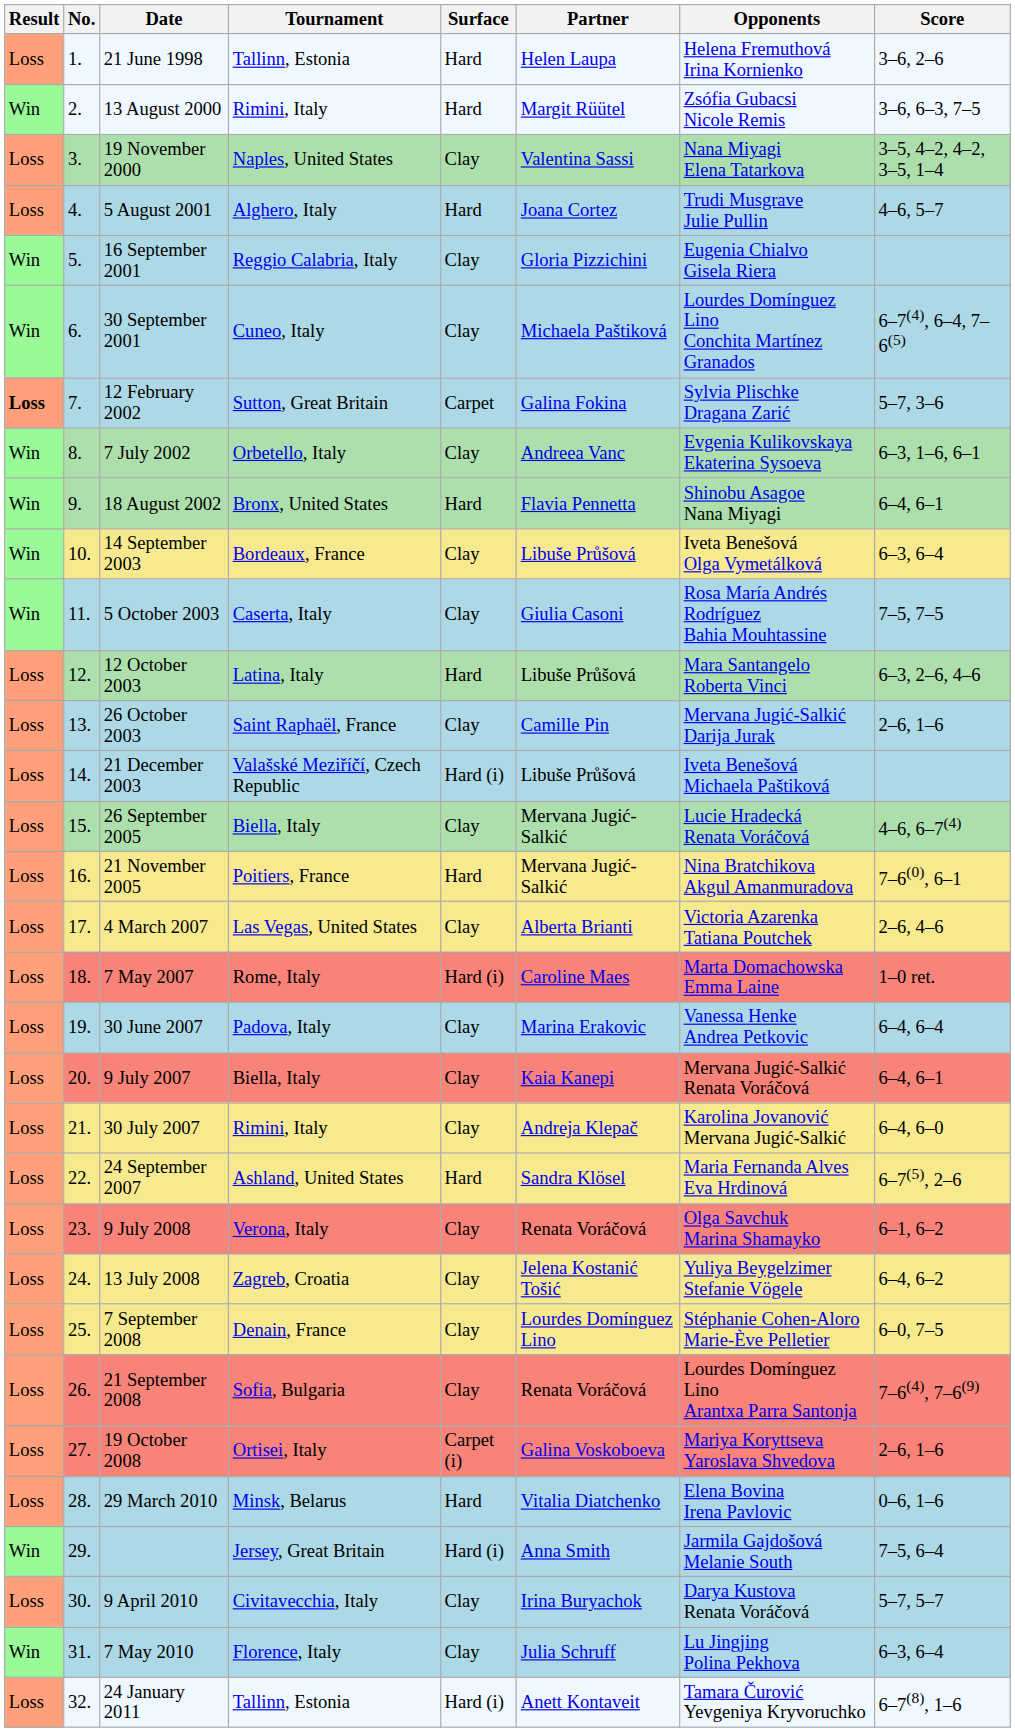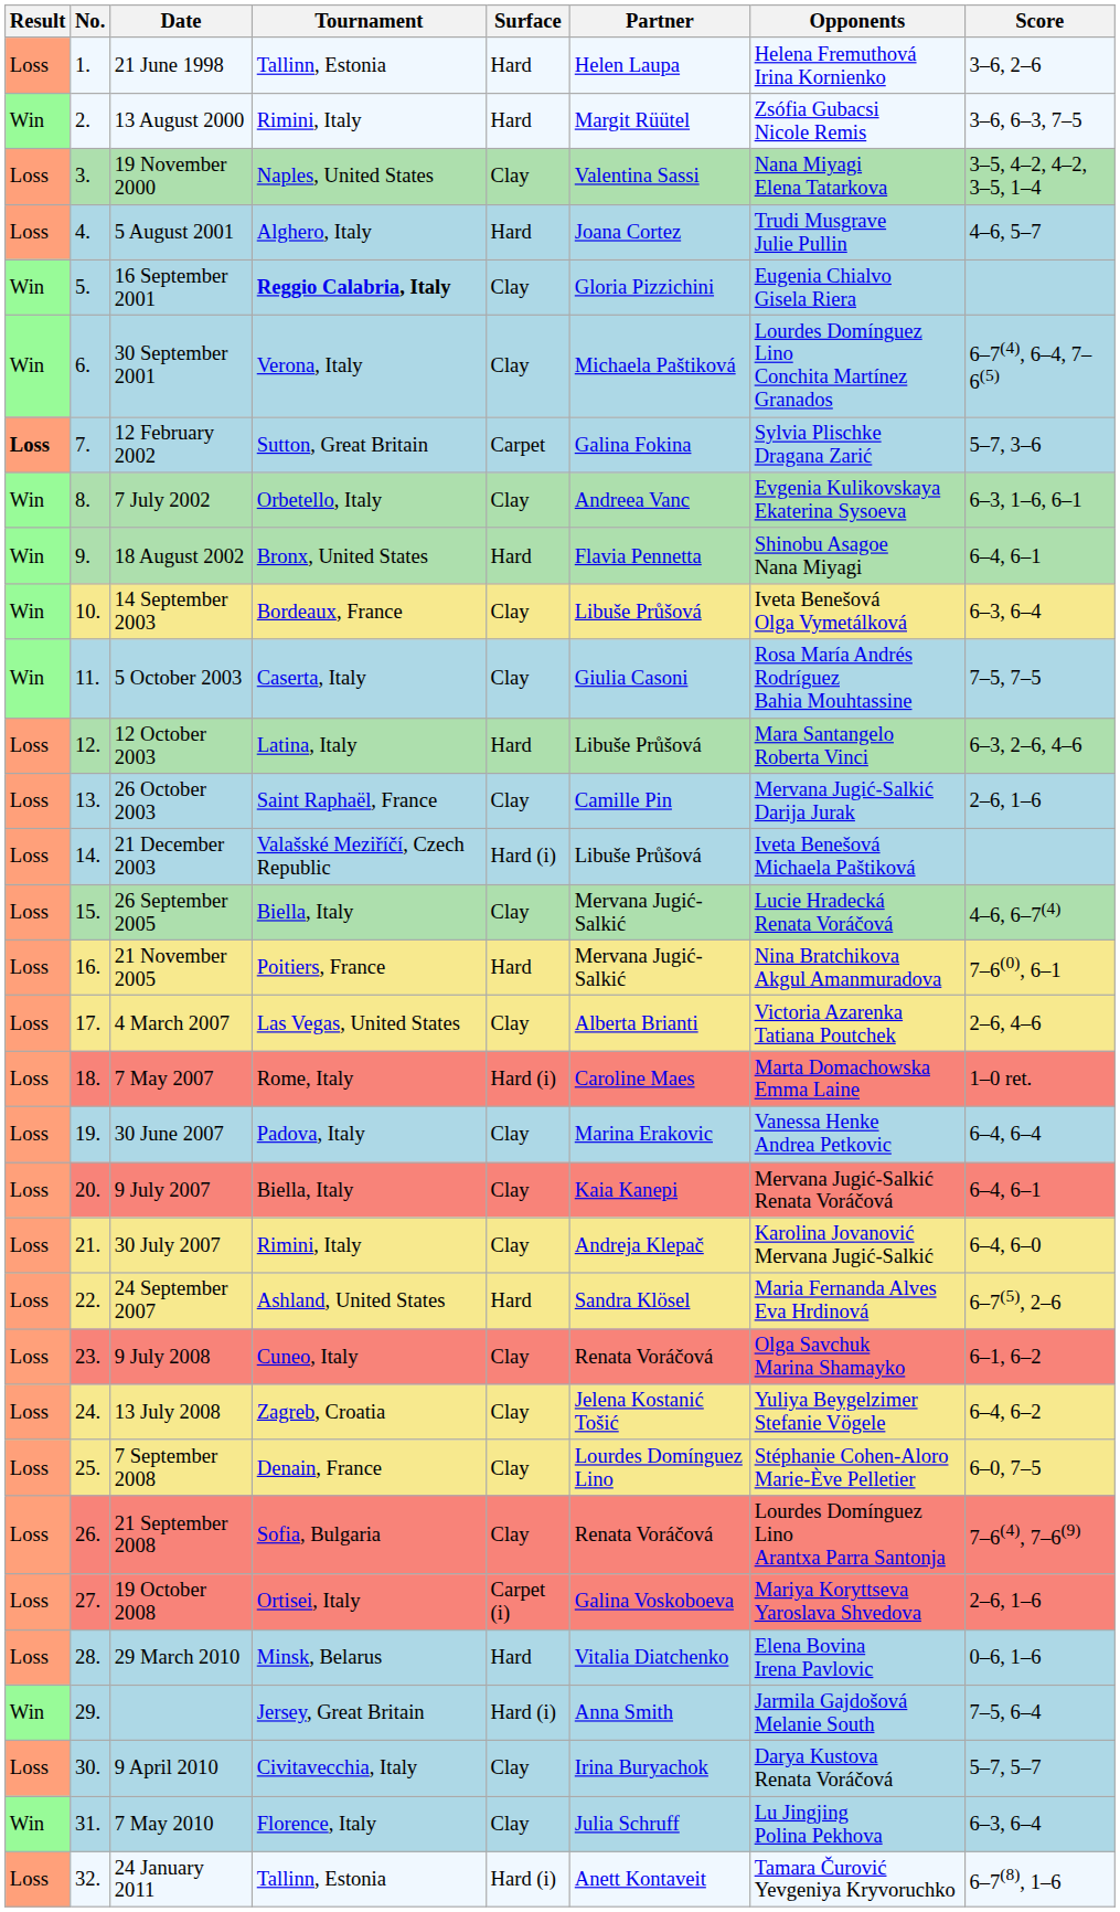 <table class="wikitable">
 <tr>
 <th>Result</th>
 <th>No.</th>
 <th>Date</th>
 <th>Tournament</th>
 <th>Surface</th>
 <th>Partner</th>
 <th>Opponents</th>
 <th>Score</th>
 </tr>
 <tr style="background:#f0f8ff;">
 <td style="background:#ffa07a;">Loss</td>
 <td>1.</td>
 <td>21 June 1998</td>
 <td><a href='#'>Tallinn</a>, Estonia</td>
 <td>Hard</td>
 <td> <a href='#'>Helen Laupa</a></td>
 <td> <a href='#'>Helena Fremuthová</a> <br>  <a href='#'>Irina Kornienko</a></td>
 <td>3–6, 2–6</td>
 </tr>
 <tr style="background:#f0f8ff;">
 <td style="background:#98fb98;">Win</td>
 <td>2.</td>
 <td>13 August 2000</td>
 <td><a href='#'>Rimini</a>, Italy</td>
 <td>Hard</td>
 <td> <a href='#'>Margit Rüütel</a></td>
 <td> <a href='#'>Zsófia Gubacsi</a> <br>  <a href='#'>Nicole Remis</a></td>
 <td>3–6, 6–3, 7–5</td>
 </tr>
 <tr style="background:#addfad;">
 <td style="background:#ffa07a;">Loss</td>
 <td>3.</td>
 <td>19 November 2000</td>
 <td><a href='#'>Naples</a>, United States</td>
 <td>Clay</td>
 <td> <a href='#'>Valentina Sassi</a></td>
 <td> <a href='#'>Nana Miyagi</a> <br>  <a href='#'>Elena Tatarkova</a></td>
 <td>3–5, 4–2, 4–2, 3–5, 1–4</td>
 </tr>
 <tr style="background:lightblue;">
 <td style="background:#ffa07a;">Loss</td>
 <td>4.</td>
 <td>5 August 2001</td>
 <td><a href='#'>Alghero</a>, Italy</td>
 <td>Hard</td>
 <td> <a href='#'>Joana Cortez</a></td>
 <td> <a href='#'>Trudi Musgrave</a> <br>  <a href='#'>Julie Pullin</a></td>
 <td>4–6, 5–7</td>
 </tr>
 <tr style="background:lightblue;">
 <td style="background:#98fb98;">Win</td>
 <td>5.</td>
 <td>16 September 2001</td>
-<td><a href='#'>Reggio Calabria</a>, Italy</td>
+<td><strong><a href='#'>Reggio Calabria</a>, Italy</strong></td>
 <td>Clay</td>
 <td> <a href='#'>Gloria Pizzichini</a></td>
 <td> <a href='#'>Eugenia Chialvo</a> <br>  <a href='#'>Gisela Riera</a></td>
 <td></td>
 </tr>
 <tr style="background:lightblue;">
 <td style="background:#98fb98;">Win</td>
 <td>6.</td>
 <td>30 September 2001</td>
-<td><a href='#'>Cuneo</a>, Italy</td>
+<td><a href='#'>Verona</a>, Italy</td>
 <td>Clay</td>
 <td> <a href='#'>Michaela Paštiková</a></td>
 <td> <a href='#'>Lourdes Domínguez Lino</a> <br>  <a href='#'>Conchita Martínez Granados</a></td>
 <td>6–7<sup>(4)</sup>, 6–4, 7–6<sup>(5)</sup></td>
 </tr>
 <tr style="background:lightblue;">
 <td style="background:#ffa07a;"><strong>Loss</strong></td>
 <td>7.</td>
 <td>12 February 2002</td>
 <td><a href='#'>Sutton</a>, Great Britain</td>
 <td>Carpet</td>
 <td> <a href='#'>Galina Fokina</a></td>
 <td> <a href='#'>Sylvia Plischke</a> <br>  <a href='#'>Dragana Zarić</a></td>
 <td>5–7, 3–6</td>
 </tr>
 <tr style="background:#addfad;">
 <td style="background:#98fb98;">Win</td>
 <td>8.</td>
 <td>7 July 2002</td>
 <td><a href='#'>Orbetello</a>, Italy</td>
 <td>Clay</td>
 <td> <a href='#'>Andreea Vanc</a></td>
 <td> <a href='#'>Evgenia Kulikovskaya</a> <br>  <a href='#'>Ekaterina Sysoeva</a></td>
 <td>6–3, 1–6, 6–1</td>
 </tr>
 <tr style="background:#addfad;">
 <td style="background:#98fb98;">Win</td>
 <td>9.</td>
 <td>18 August 2002</td>
 <td><a href='#'>Bronx</a>, United States</td>
 <td>Hard</td>
 <td> <a href='#'>Flavia Pennetta</a></td>
 <td> <a href='#'>Shinobu Asagoe</a> <br>  Nana Miyagi</td>
 <td>6–4, 6–1</td>
 </tr>
 <tr style="background:#f7e98e;">
 <td style="background:#98fb98;">Win</td>
 <td>10.</td>
 <td>14 September 2003</td>
 <td><a href='#'>Bordeaux</a>, France</td>
 <td>Clay</td>
 <td> <a href='#'>Libuše Průšová</a></td>
 <td> Iveta Benešová <br>  <a href='#'>Olga Vymetálková</a></td>
 <td>6–3, 6–4</td>
 </tr>
 <tr style="background:lightblue;">
 <td style="background:#98fb98;">Win</td>
 <td>11.</td>
 <td>5 October 2003</td>
 <td><a href='#'>Caserta</a>, Italy</td>
 <td>Clay</td>
 <td> <a href='#'>Giulia Casoni</a></td>
 <td> <a href='#'>Rosa María Andrés Rodríguez</a> <br>  <a href='#'>Bahia Mouhtassine</a></td>
 <td>7–5, 7–5</td>
 </tr>
 <tr style="background:#addfad;">
 <td style="background:#ffa07a;">Loss</td>
 <td>12.</td>
 <td>12 October 2003</td>
 <td><a href='#'>Latina</a>, Italy</td>
 <td>Hard</td>
 <td> Libuše Průšová</td>
 <td> <a href='#'>Mara Santangelo</a> <br>  <a href='#'>Roberta Vinci</a></td>
 <td>6–3, 2–6, 4–6</td>
 </tr>
 <tr style="background:lightblue;">
 <td style="background:#ffa07a;">Loss</td>
 <td>13.</td>
 <td>26 October 2003</td>
 <td><a href='#'>Saint Raphaël</a>, France</td>
 <td>Clay</td>
 <td> <a href='#'>Camille Pin</a></td>
 <td> <a href='#'>Mervana Jugić-Salkić</a> <br>  <a href='#'>Darija Jurak</a></td>
 <td>2–6, 1–6</td>
 </tr>
 <tr style="background:lightblue;">
 <td style="background:#ffa07a;">Loss</td>
 <td>14.</td>
 <td>21 December 2003</td>
 <td><a href='#'>Valašské Meziříčí</a>, Czech Republic</td>
 <td>Hard (i)</td>
 <td> Libuše Průšová</td>
 <td> <a href='#'>Iveta Benešová</a> <br>  <a href='#'>Michaela Paštiková</a></td>
 <td></td>
 </tr>
 <tr style="background:#addfad;">
 <td style="background:#ffa07a;">Loss</td>
 <td>15.</td>
 <td>26 September 2005</td>
 <td><a href='#'>Biella</a>, Italy</td>
 <td>Clay</td>
 <td> Mervana Jugić-Salkić</td>
 <td> <a href='#'>Lucie Hradecká</a> <br>  <a href='#'>Renata Voráčová</a></td>
 <td>4–6, 6–7<sup>(4)</sup></td>
 </tr>
 <tr style="background:#f7e98e;">
 <td style="background:#ffa07a;">Loss</td>
 <td>16.</td>
 <td>21 November 2005</td>
 <td><a href='#'>Poitiers</a>, France</td>
 <td>Hard</td>
 <td> Mervana Jugić-Salkić</td>
 <td> <a href='#'>Nina Bratchikova</a> <br>  <a href='#'>Akgul Amanmuradova</a></td>
 <td>7–6<sup>(0)</sup>, 6–1</td>
 </tr>
 <tr style="background:#f7e98e;">
 <td style="background:#ffa07a;">Loss</td>
 <td>17.</td>
 <td>4 March 2007</td>
 <td><a href='#'>Las Vegas</a>, United States</td>
 <td>Clay</td>
 <td> <a href='#'>Alberta Brianti</a></td>
 <td> <a href='#'>Victoria Azarenka</a> <br>  <a href='#'>Tatiana Poutchek</a></td>
 <td>2–6, 4–6</td>
 </tr>
 <tr style="background:#f88379;">
 <td style="background:#ffa07a;">Loss</td>
 <td>18.</td>
 <td>7 May 2007</td>
 <td>Rome, Italy</td>
 <td>Hard (i)</td>
 <td> <a href='#'>Caroline Maes</a></td>
 <td> <a href='#'>Marta Domachowska</a> <br>  <a href='#'>Emma Laine</a></td>
 <td>1–0 ret.</td>
 </tr>
 <tr style="background:lightblue;">
 <td style="background:#ffa07a;">Loss</td>
 <td>19.</td>
 <td>30 June 2007</td>
 <td><a href='#'>Padova</a>, Italy</td>
 <td>Clay</td>
 <td> <a href='#'>Marina Erakovic</a></td>
 <td> <a href='#'>Vanessa Henke</a> <br>  <a href='#'>Andrea Petkovic</a></td>
 <td>6–4, 6–4</td>
 </tr>
 <tr style="background:#f88379;">
 <td style="background:#ffa07a;">Loss</td>
 <td>20.</td>
 <td>9 July 2007</td>
 <td>Biella, Italy</td>
 <td>Clay</td>
 <td> <a href='#'>Kaia Kanepi</a></td>
 <td> Mervana Jugić-Salkić <br>  Renata Voráčová</td>
 <td>6–4, 6–1</td>
 </tr>
 <tr style="background:#f7e98e;">
 <td style="background:#ffa07a;">Loss</td>
 <td>21.</td>
 <td>30 July 2007</td>
 <td><a href='#'>Rimini</a>, Italy</td>
 <td>Clay</td>
 <td> <a href='#'>Andreja Klepač</a></td>
 <td> <a href='#'>Karolina Jovanović</a> <br>  Mervana Jugić-Salkić</td>
 <td>6–4, 6–0</td>
 </tr>
 <tr style="background:#f7e98e;">
 <td style="background:#ffa07a;">Loss</td>
 <td>22.</td>
 <td>24 September 2007</td>
 <td><a href='#'>Ashland</a>, United States</td>
 <td>Hard</td>
 <td> <a href='#'>Sandra Klösel</a></td>
 <td> <a href='#'>Maria Fernanda Alves</a> <br>  <a href='#'>Eva Hrdinová</a></td>
 <td>6–7<sup>(5)</sup>, 2–6</td>
 </tr>
 <tr style="background:#f88379;">
 <td style="background:#ffa07a;">Loss</td>
 <td>23.</td>
 <td>9 July 2008</td>
-<td><a href='#'>Verona</a>, Italy</td>
+<td><a href='#'>Cuneo</a>, Italy</td>
 <td>Clay</td>
 <td> Renata Voráčová</td>
 <td> <a href='#'>Olga Savchuk</a> <br>  <a href='#'>Marina Shamayko</a></td>
 <td>6–1, 6–2</td>
 </tr>
 <tr style="background:#f7e98e;">
 <td style="background:#ffa07a;">Loss</td>
 <td>24.</td>
 <td>13 July 2008</td>
 <td><a href='#'>Zagreb</a>, Croatia</td>
 <td>Clay</td>
 <td> <a href='#'>Jelena Kostanić Tošić</a></td>
 <td> <a href='#'>Yuliya Beygelzimer</a> <br>  <a href='#'>Stefanie Vögele</a></td>
 <td>6–4, 6–2</td>
 </tr>
 <tr style="background:#f7e98e;">
 <td style="background:#ffa07a;">Loss</td>
 <td>25.</td>
 <td>7 September 2008</td>
 <td><a href='#'>Denain</a>, France</td>
 <td>Clay</td>
 <td> <a href='#'>Lourdes Domínguez Lino</a></td>
 <td> <a href='#'>Stéphanie Cohen-Aloro</a> <br>  <a href='#'>Marie-Ève Pelletier</a></td>
 <td>6–0, 7–5</td>
 </tr>
 <tr style="background:#f88379;">
 <td style="background:#ffa07a;">Loss</td>
 <td>26.</td>
 <td>21 September 2008</td>
 <td><a href='#'>Sofia</a>, Bulgaria</td>
 <td>Clay</td>
 <td> Renata Voráčová</td>
 <td> Lourdes Domínguez Lino <br>  <a href='#'>Arantxa Parra Santonja</a></td>
 <td>7–6<sup>(4)</sup>, 7–6<sup>(9)</sup></td>
 </tr>
 <tr style="background:#f88379;">
 <td style="background:#ffa07a;">Loss</td>
 <td>27.</td>
 <td>19 October 2008</td>
 <td><a href='#'>Ortisei</a>, Italy</td>
 <td>Carpet (i)</td>
 <td> <a href='#'>Galina Voskoboeva</a></td>
 <td> <a href='#'>Mariya Koryttseva</a> <br>  <a href='#'>Yaroslava Shvedova</a></td>
 <td>2–6, 1–6</td>
 </tr>
 <tr style="background:lightblue;">
 <td style="background:#ffa07a;">Loss</td>
 <td>28.</td>
 <td>29 March 2010</td>
 <td><a href='#'>Minsk</a>, Belarus</td>
 <td>Hard</td>
 <td> <a href='#'>Vitalia Diatchenko</a></td>
 <td> <a href='#'>Elena Bovina</a> <br>  <a href='#'>Irena Pavlovic</a></td>
 <td>0–6, 1–6</td>
 </tr>
 <tr style="background:lightblue;">
 <td style="background:#98fb98;">Win</td>
 <td>29.</td>
 <td></td>
 <td><a href='#'>Jersey</a>, Great Britain</td>
 <td>Hard (i)</td>
 <td> <a href='#'>Anna Smith</a></td>
 <td> <a href='#'>Jarmila Gajdošová</a> <br>  <a href='#'>Melanie South</a></td>
 <td>7–5, 6–4</td>
 </tr>
 <tr style="background:lightblue;">
 <td style="background:#ffa07a;">Loss</td>
 <td>30.</td>
 <td>9 April 2010</td>
 <td><a href='#'>Civitavecchia</a>, Italy</td>
 <td>Clay</td>
 <td> <a href='#'>Irina Buryachok</a></td>
 <td> <a href='#'>Darya Kustova</a> <br>  Renata Voráčová</td>
 <td>5–7, 5–7</td>
 </tr>
 <tr style="background:lightblue;">
 <td style="background:#98fb98;">Win</td>
 <td>31.</td>
 <td>7 May 2010</td>
 <td><a href='#'>Florence</a>, Italy</td>
 <td>Clay</td>
 <td> <a href='#'>Julia Schruff</a></td>
 <td> <a href='#'>Lu Jingjing</a> <br>  <a href='#'>Polina Pekhova</a></td>
 <td>6–3, 6–4</td>
 </tr>
 <tr style="background:#f0f8ff;">
 <td style="background:#ffa07a;">Loss</td>
 <td>32.</td>
 <td>24 January 2011</td>
 <td><a href='#'>Tallinn</a>, Estonia</td>
 <td>Hard (i)</td>
 <td> <a href='#'>Anett Kontaveit</a></td>
 <td> <a href='#'>Tamara Čurović</a> <br>  Yevgeniya Kryvoruchko</td>
 <td>6–7<sup>(8)</sup>, 1–6</td>
 </tr>
 </table>
